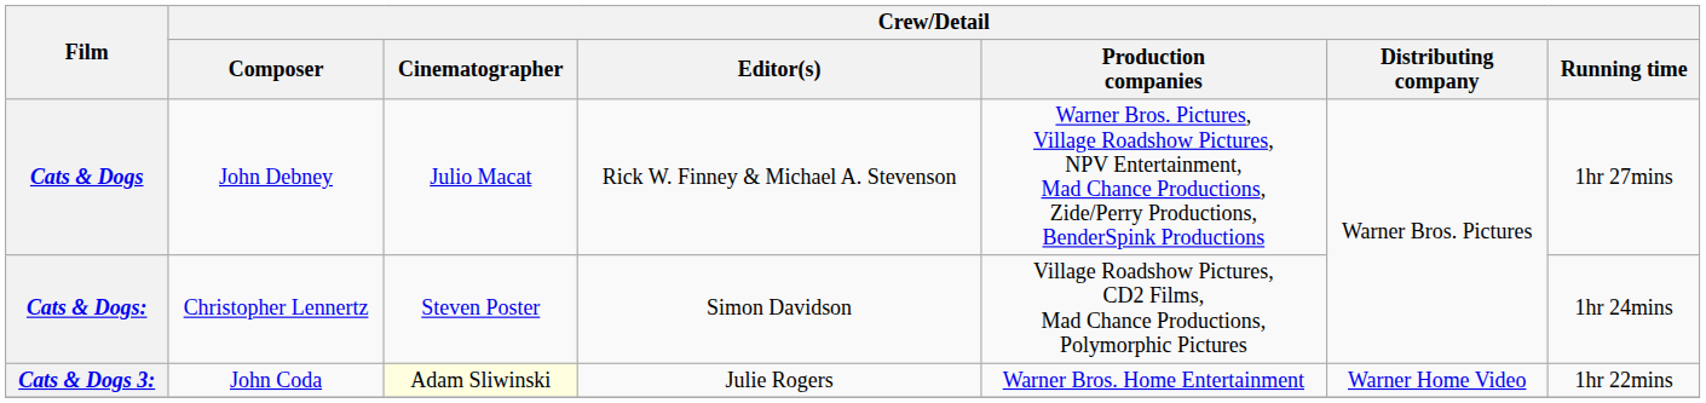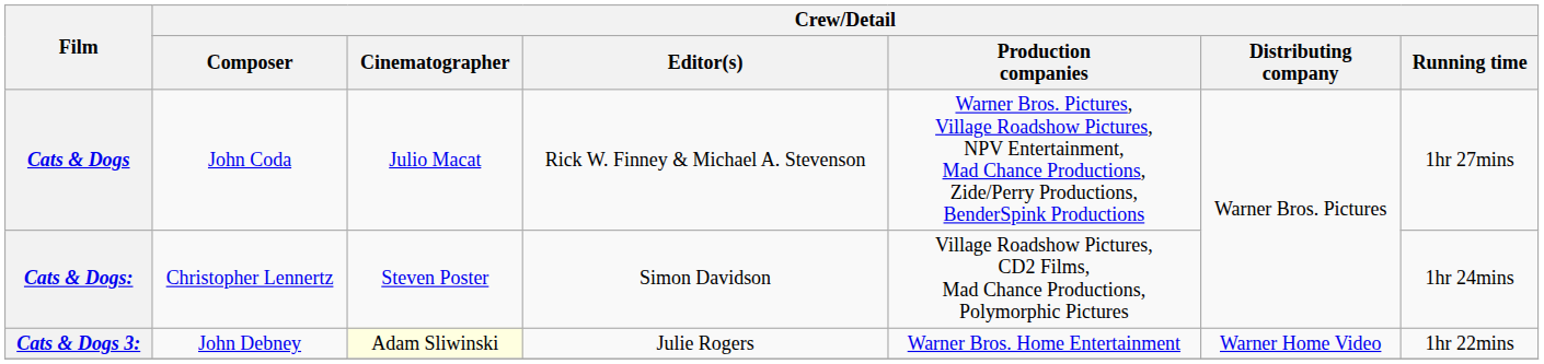 <table class="wikitable sortable" style="text-align:center; width:99%;">
 <tr>
 <th rowspan="2">Film</th>
 <th colspan="7">Crew/Detail</th>
 </tr>
 <tr>
 <th style="text-align:center;">Composer</th>
 <th style="text-align:center;">Cinematographer</th>
 <th style="text-align:center;">Editor(s)</th>
 <th style="text-align:center;">Production <br>companies</th>
 <th style="text-align:center;">Distributing <br>company</th>
 <th style="text-align:center;">Running time</th>
 </tr>
 <tr>
 <th><em><a href='#'>Cats & Dogs</a></em></th>
-<td><a href='#'>John Debney</a></td>
+<td><a href='#'>John Coda</a></td>
 <td><a href='#'>Julio Macat</a></td>
 <td>Rick W. Finney & Michael A. Stevenson</td>
 <td><a href='#'>Warner Bros. Pictures</a>, <br><a href='#'>Village Roadshow Pictures</a>, <br>NPV Entertainment, <br><a href='#'>Mad Chance Productions</a>, <br>Zide/Perry Productions, <br><a href='#'>BenderSpink Productions</a></td>
 <td rowspan="2">Warner Bros. Pictures</td>
 <td>1hr 27mins</td>
 </tr>
 <tr>
 <th><em><a href='#'>Cats & Dogs: <br></a></em></th>
 <td><a href='#'>Christopher Lennertz</a></td>
 <td><a href='#'>Steven Poster</a></td>
 <td>Simon Davidson</td>
 <td>Village Roadshow Pictures, <br>CD2 Films, <br>Mad Chance Productions, <br>Polymorphic Pictures</td>
 <td>1hr 24mins</td>
 </tr>
 <tr>
 <th><em><a href='#'>Cats & Dogs 3: <br></a></em></th>
-<td><a href='#'>John Coda</a></td>
+<td><a href='#'>John Debney</a></td>
 <td style="background: lightyellow;">Adam Sliwinski</td>
 <td>Julie Rogers</td>
 <td><a href='#'>Warner Bros. Home Entertainment</a></td>
 <td><a href='#'>Warner Home Video</a></td>
 <td>1hr 22mins</td>
 </tr>
 <tr>
 </tr>
 </table>
